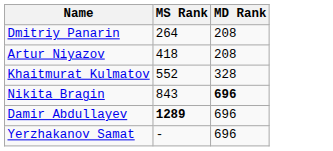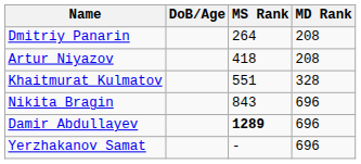 <table class="wikitable" style="text-align: left; font-size:95%;">
 <tr>
 <th>Name</th>
+<th>DoB/Age</th>
 <th>MS Rank</th>
 <th>MD Rank</th>
 </tr>
 <tr>
 <td><a href='#'>Dmitriy Panarin</a></td>
+<td></td>
 <td>264</td>
 <td>208</td>
 </tr>
 <tr>
 <td><a href='#'>Artur Niyazov</a></td>
+<td></td>
 <td>418</td>
 <td>208</td>
 </tr>
 <tr>
 <td><a href='#'>Khaitmurat Kulmatov</a></td>
-<td>552</td>
+<td></td>
+<td>551</td>
 <td>328</td>
 </tr>
 <tr>
 <td><a href='#'>Nikita Bragin</a></td>
+<td></td>
 <td>843</td>
-<td><strong>696</strong></td>
+<td>696</td>
 </tr>
 <tr>
 <td><a href='#'>Damir Abdullayev</a></td>
+<td></td>
 <td><strong>1289</strong></td>
 <td>696</td>
 </tr>
 <tr>
 <td><a href='#'>Yerzhakanov Samat</a></td>
+<td></td>
 <td>-</td>
 <td>696</td>
 </tr>
 </table>
